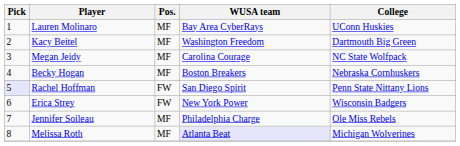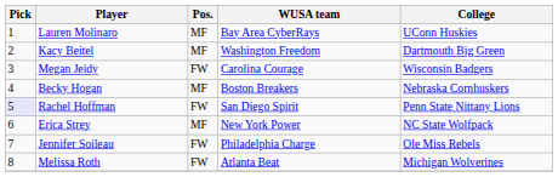 <table class="wikitable">
 <tr>
 <th width="5%">Pick</th>
 <th width="25%">Player</th>
 <th width="5%">Pos.</th>
 <th width="30%">WUSA team</th>
 <th width="25%">College</th>
 </tr>
 <tr>
 <td>1</td>
 <td><a href='#'>Lauren Molinaro</a></td>
 <td>MF</td>
 <td><a href='#'>Bay Area CyberRays</a></td>
 <td><a href='#'>UConn Huskies</a></td>
 </tr>
 <tr>
 <td>2</td>
 <td><a href='#'>Kacy Beitel</a></td>
 <td>MF</td>
 <td><a href='#'>Washington Freedom</a></td>
 <td><a href='#'>Dartmouth Big Green</a></td>
 </tr>
 <tr>
 <td>3</td>
 <td><a href='#'>Megan Jeidy</a></td>
-<td>MF</td>
+<td>FW</td>
 <td><a href='#'>Carolina Courage</a></td>
-<td><a href='#'>NC State Wolfpack</a></td>
+<td><a href='#'>Wisconsin Badgers</a></td>
 </tr>
 <tr>
 <td>4</td>
 <td><a href='#'>Becky Hogan</a></td>
 <td>MF</td>
 <td><a href='#'>Boston Breakers</a></td>
 <td><a href='#'>Nebraska Cornhuskers</a></td>
 </tr>
 <tr>
 <td style="background: lavender;">5</td>
 <td><a href='#'>Rachel Hoffman</a></td>
 <td>FW</td>
 <td><a href='#'>San Diego Spirit</a></td>
 <td><a href='#'>Penn State Nittany Lions</a></td>
 </tr>
 <tr>
 <td>6</td>
 <td><a href='#'>Erica Strey</a></td>
-<td>FW</td>
+<td>MF</td>
 <td><a href='#'>New York Power</a></td>
-<td><a href='#'>Wisconsin Badgers</a></td>
+<td><a href='#'>NC State Wolfpack</a></td>
 </tr>
 <tr>
 <td>7</td>
 <td><a href='#'>Jennifer Soileau</a></td>
-<td>MF</td>
+<td>FW</td>
 <td><a href='#'>Philadelphia Charge</a></td>
 <td><a href='#'>Ole Miss Rebels</a></td>
 </tr>
 <tr>
 <td>8</td>
 <td><a href='#'>Melissa Roth</a></td>
-<td>MF</td>
-<td style="background: lavender;"><a href='#'>Atlanta Beat</a></td>
+<td>FW</td>
+<td><a href='#'>Atlanta Beat</a></td>
 <td><a href='#'>Michigan Wolverines</a></td>
 </tr>
 <tr>
 </tr>
 </table>
